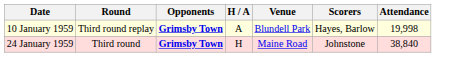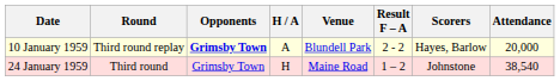 <table class="wikitable" style="text-align:center">
 <tr>
 <th>Date</th>
 <th>Round</th>
 <th>Opponents</th>
 <th>H / A</th>
 <th>Venue</th>
+<th>Result<br>F – A</th>
 <th>Scorers</th>
 <th>Attendance</th>
 </tr>
 <tr bgcolor="#ffffdd">
 <td>10 January 1959</td>
 <td>Third round replay</td>
 <td><strong><a href='#'>Grimsby Town</a></strong></td>
 <td>A</td>
 <td><a href='#'>Blundell Park</a></td>
+<td>2 - 2</td>
 <td>Hayes, Barlow</td>
-<td>19,998</td>
+<td>20,000</td>
 </tr>
 <tr bgcolor="#ffdddd">
 <td>24 January 1959</td>
 <td>Third round</td>
-<td><strong><a href='#'>Grimsby Town</a></strong></td>
+<td><a href='#'>Grimsby Town</a></td>
 <td>H</td>
 <td><a href='#'>Maine Road</a></td>
+<td>1 – 2</td>
 <td>Johnstone</td>
-<td>38,840</td>
+<td>38,540</td>
 </tr>
 </table>
